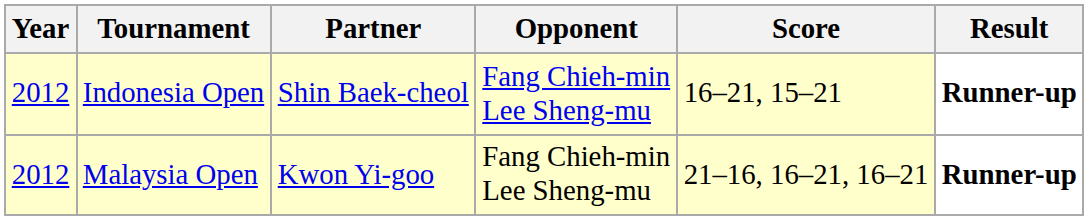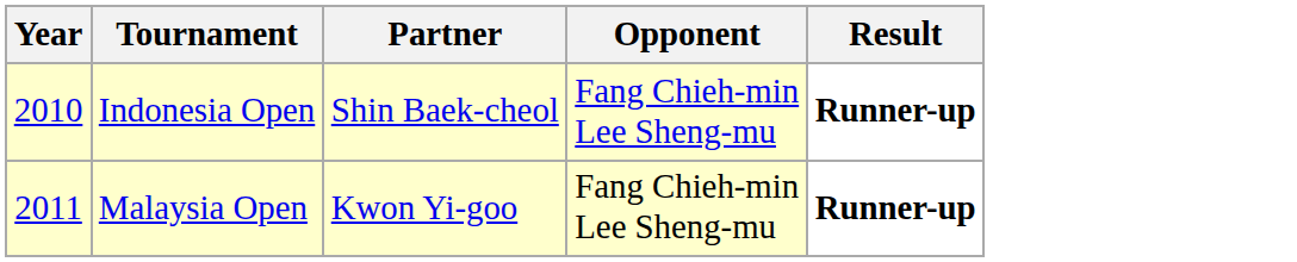 <table class="sortable wikitable" style="font-size: 90%;">
 <tr>
 <th>Year</th>
 <th>Tournament</th>
 <th>Partner</th>
 <th>Opponent</th>
-<th>Score</th>
 <th>Result</th>
 </tr>
 <tr style="background:#FFFFCC">
-<td align="center"><a href='#'>2012</a></td>
+<td align="center"><a href='#'>2010</a></td>
 <td align="left"><a href='#'>Indonesia Open</a></td>
 <td align="left"> <a href='#'>Shin Baek-cheol</a></td>
 <td align="left"> <a href='#'>Fang Chieh-min</a> <br>  <a href='#'>Lee Sheng-mu</a></td>
-<td align="left">16–21, 15–21</td>
 <td style="text-align:left; background:white"> <strong>Runner-up</strong></td>
 </tr>
 <tr style="background:#FFFFCC">
-<td align="center"><a href='#'>2012</a></td>
+<td align="center"><a href='#'>2011</a></td>
 <td align="left"><a href='#'>Malaysia Open</a></td>
 <td align="left"> <a href='#'>Kwon Yi-goo</a></td>
 <td align="left"> Fang Chieh-min <br>  Lee Sheng-mu</td>
-<td align="left">21–16, 16–21, 16–21</td>
 <td style="text-align:left; background:white"> <strong>Runner-up</strong></td>
 </tr>
 </table>
